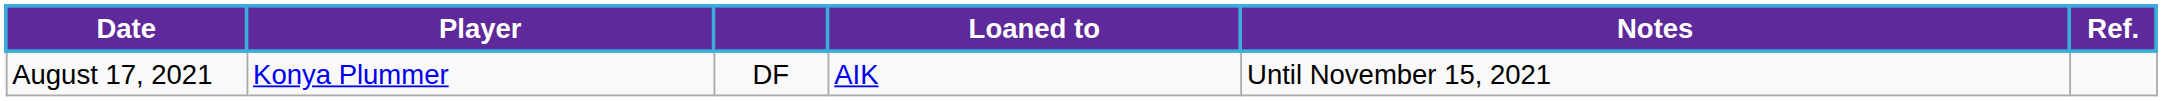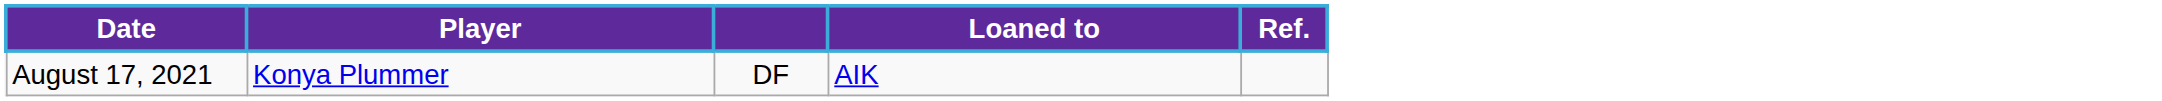 <table class="wikitable" style="text-align:left; font-size:95%;">
 <tr>
 <th style="background:#5E299A; color:white; border:2px solid #3aadd9; width:125px;">Date</th>
 <th style="background:#5E299A; color:white; border:2px solid #3aadd9; width:250px;">Player</th>
 <th style="background:#5E299A; color:white; border:2px solid #3aadd9; width:55px;"></th>
 <th style="background:#5E299A; color:white; border:2px solid #3aadd9; width:220px;">Loaned to</th>
-<th style="background:#5E299A; color:white; border:2px solid #3aadd9; width:450px;">Notes</th>
 <th style="background:#5E299A; color:white; border:2px solid #3aadd9; width:40px;">Ref.</th>
 </tr>
 <tr>
 <td>August 17, 2021</td>
 <td> <a href='#'>Konya Plummer</a></td>
 <td style="text-align: center;">DF</td>
 <td> <a href='#'>AIK</a></td>
-<td>Until November 15, 2021</td>
 <td></td>
 </tr>
 </table>
